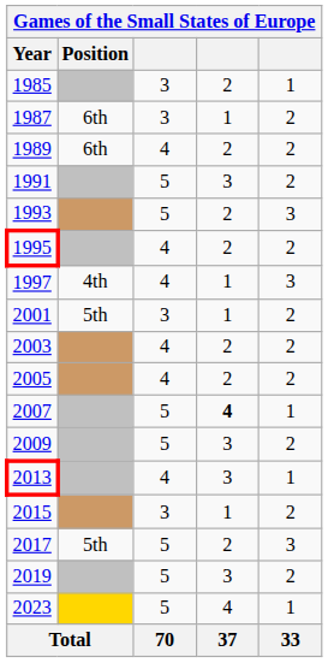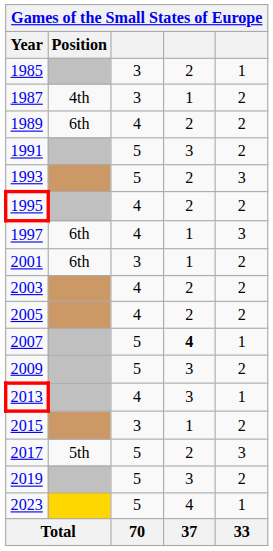 <table class="wikitable" style="text-align: center;font-size:90%;">
 <tr>
 <th colspan=5><a href='#'>Games of the Small States of Europe</a></th>
 </tr>
 <tr>
 <th>Year</th>
 <th>Position</th>
 <th width=40></th>
 <th width=40></th>
 <th width=40></th>
 </tr>
 <tr>
 <td> <a href='#'>1985</a></td>
 <td bgcolor=silver></td>
 <td>3</td>
 <td>2</td>
 <td>1</td>
 </tr>
 <tr>
 <td> <a href='#'>1987</a></td>
-<td>6th</td>
+<td>4th</td>
 <td>3</td>
 <td>1</td>
 <td>2</td>
 </tr>
 <tr>
 <td> <a href='#'>1989</a></td>
 <td>6th</td>
 <td>4</td>
 <td>2</td>
 <td>2</td>
 </tr>
 <tr>
 <td> <a href='#'>1991</a></td>
 <td bgcolor=silver></td>
 <td>5</td>
 <td>3</td>
 <td>2</td>
 </tr>
 <tr>
 <td> <a href='#'>1993</a></td>
 <td bgcolor=#cc9966></td>
 <td>5</td>
 <td>2</td>
 <td>3</td>
 </tr>
 <tr>
 <td style="border: 3px solid red"> <a href='#'>1995</a></td>
 <td bgcolor=silver></td>
 <td>4</td>
 <td>2</td>
 <td>2</td>
 </tr>
 <tr>
 <td> <a href='#'>1997</a></td>
-<td>4th</td>
+<td>6th</td>
 <td>4</td>
 <td>1</td>
 <td>3</td>
 </tr>
 <tr>
 <td> <a href='#'>2001</a></td>
-<td>5th</td>
+<td>6th</td>
 <td>3</td>
 <td>1</td>
 <td>2</td>
 </tr>
 <tr>
 <td> <a href='#'>2003</a></td>
 <td bgcolor=#cc9966></td>
 <td>4</td>
 <td>2</td>
 <td>2</td>
 </tr>
 <tr>
 <td> <a href='#'>2005</a></td>
 <td bgcolor=#cc9966></td>
 <td>4</td>
 <td>2</td>
 <td>2</td>
 </tr>
 <tr>
 <td> <a href='#'>2007</a></td>
 <td bgcolor=silver></td>
 <td>5</td>
 <td><strong>4</strong></td>
 <td>1</td>
 </tr>
 <tr>
 <td> <a href='#'>2009</a></td>
 <td bgcolor=silver></td>
 <td>5</td>
 <td>3</td>
 <td>2</td>
 </tr>
 <tr>
 <td style="border: 3px solid red"> <a href='#'>2013</a></td>
 <td bgcolor=silver></td>
 <td>4</td>
 <td>3</td>
 <td>1</td>
 </tr>
 <tr>
 <td> <a href='#'>2015</a></td>
 <td bgcolor=#cc9966></td>
 <td>3</td>
 <td>1</td>
 <td>2</td>
 </tr>
 <tr>
 <td> <a href='#'>2017</a></td>
 <td>5th</td>
 <td>5</td>
 <td>2</td>
 <td>3</td>
 </tr>
 <tr>
 <td> <a href='#'>2019</a></td>
 <td bgcolor=silver></td>
 <td>5</td>
 <td>3</td>
 <td>2</td>
 </tr>
 <tr>
 <td> <a href='#'>2023</a></td>
 <td bgcolor=gold></td>
 <td>5</td>
 <td>4</td>
 <td>1</td>
 </tr>
 <tr>
 <th colspan=2>Total</th>
 <th>70</th>
 <th>37</th>
 <th>33</th>
 </tr>
 </table>
